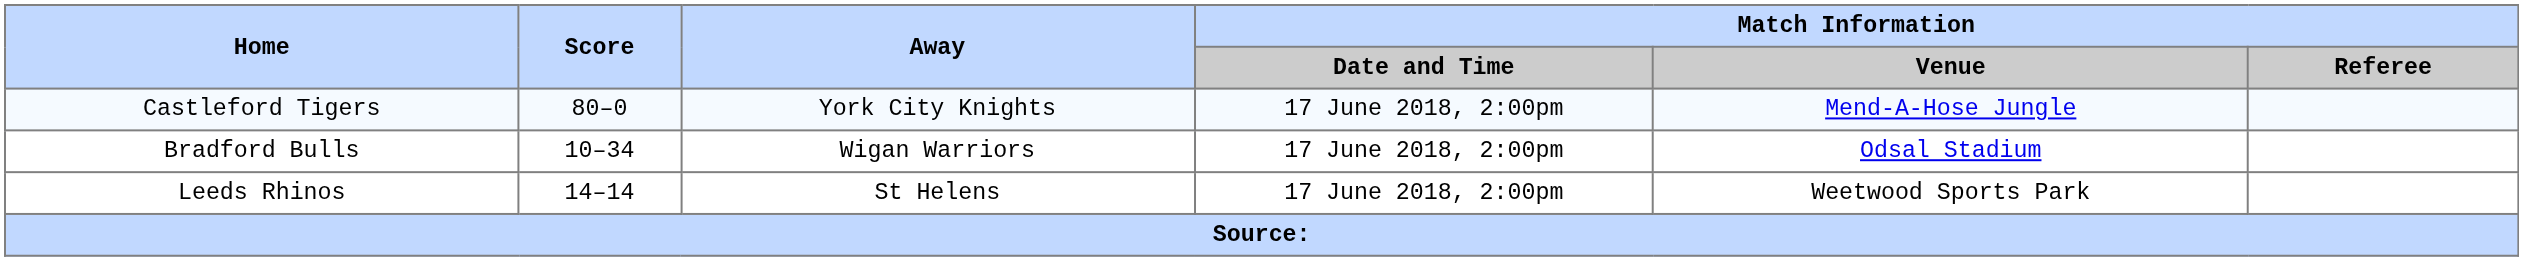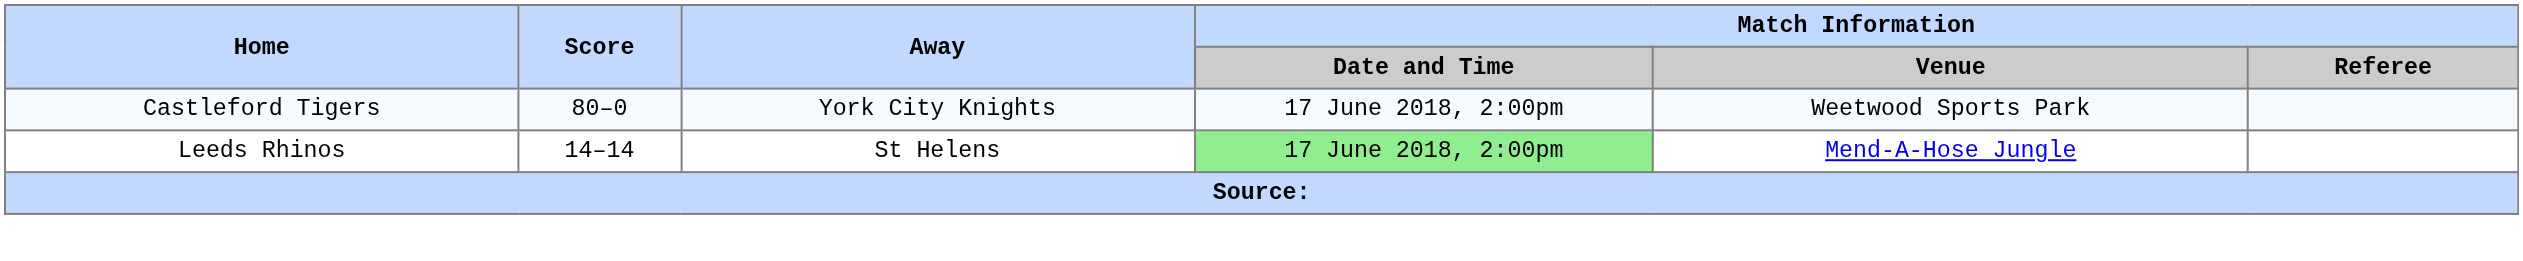 <table border=1 style="border-collapse:collapse; font-size:90%; text-align:center;" cellpadding=3 cellspacing=0 width=100%>
 <tr bgcolor=#C1D8FF>
 <th rowspan=2 width=19%>Home</th>
 <th rowspan=2 width=6%>Score</th>
 <th rowspan=2 width=19%>Away</th>
 <th colspan=3>Match Information</th>
 </tr>
 <tr bgcolor=#CCCCCC>
 <th width=17%>Date and Time</th>
 <th width=22%>Venue</th>
 <th width=10%>Referee</th>
 </tr>
 <tr bgcolor=#F5FAFF>
 <td> Castleford Tigers</td>
 <td>80–0</td>
 <td> York City Knights</td>
 <td>17 June 2018, 2:00pm</td>
-<td><a href='#'>Mend-A-Hose Jungle</a></td>
-<td></td>
-</tr>
-<tr>
-<td> Bradford Bulls</td>
-<td>10–34</td>
-<td> Wigan Warriors</td>
-<td>17 June 2018, 2:00pm</td>
-<td><a href='#'>Odsal Stadium</a></td>
+<td>Weetwood Sports Park</td>
 <td></td>
 </tr>
 <tr>
 <td> Leeds Rhinos</td>
 <td>14–14</td>
 <td> St Helens</td>
-<td>17 June 2018, 2:00pm</td>
-<td>Weetwood Sports Park</td>
+<td style="background: lightgreen;">17 June 2018, 2:00pm</td>
+<td><a href='#'>Mend-A-Hose Jungle</a></td>
 <td></td>
 </tr>
 <tr style="background:#c1d8ff;">
 <th colspan=6>Source:</th>
 </tr>
 </table>
